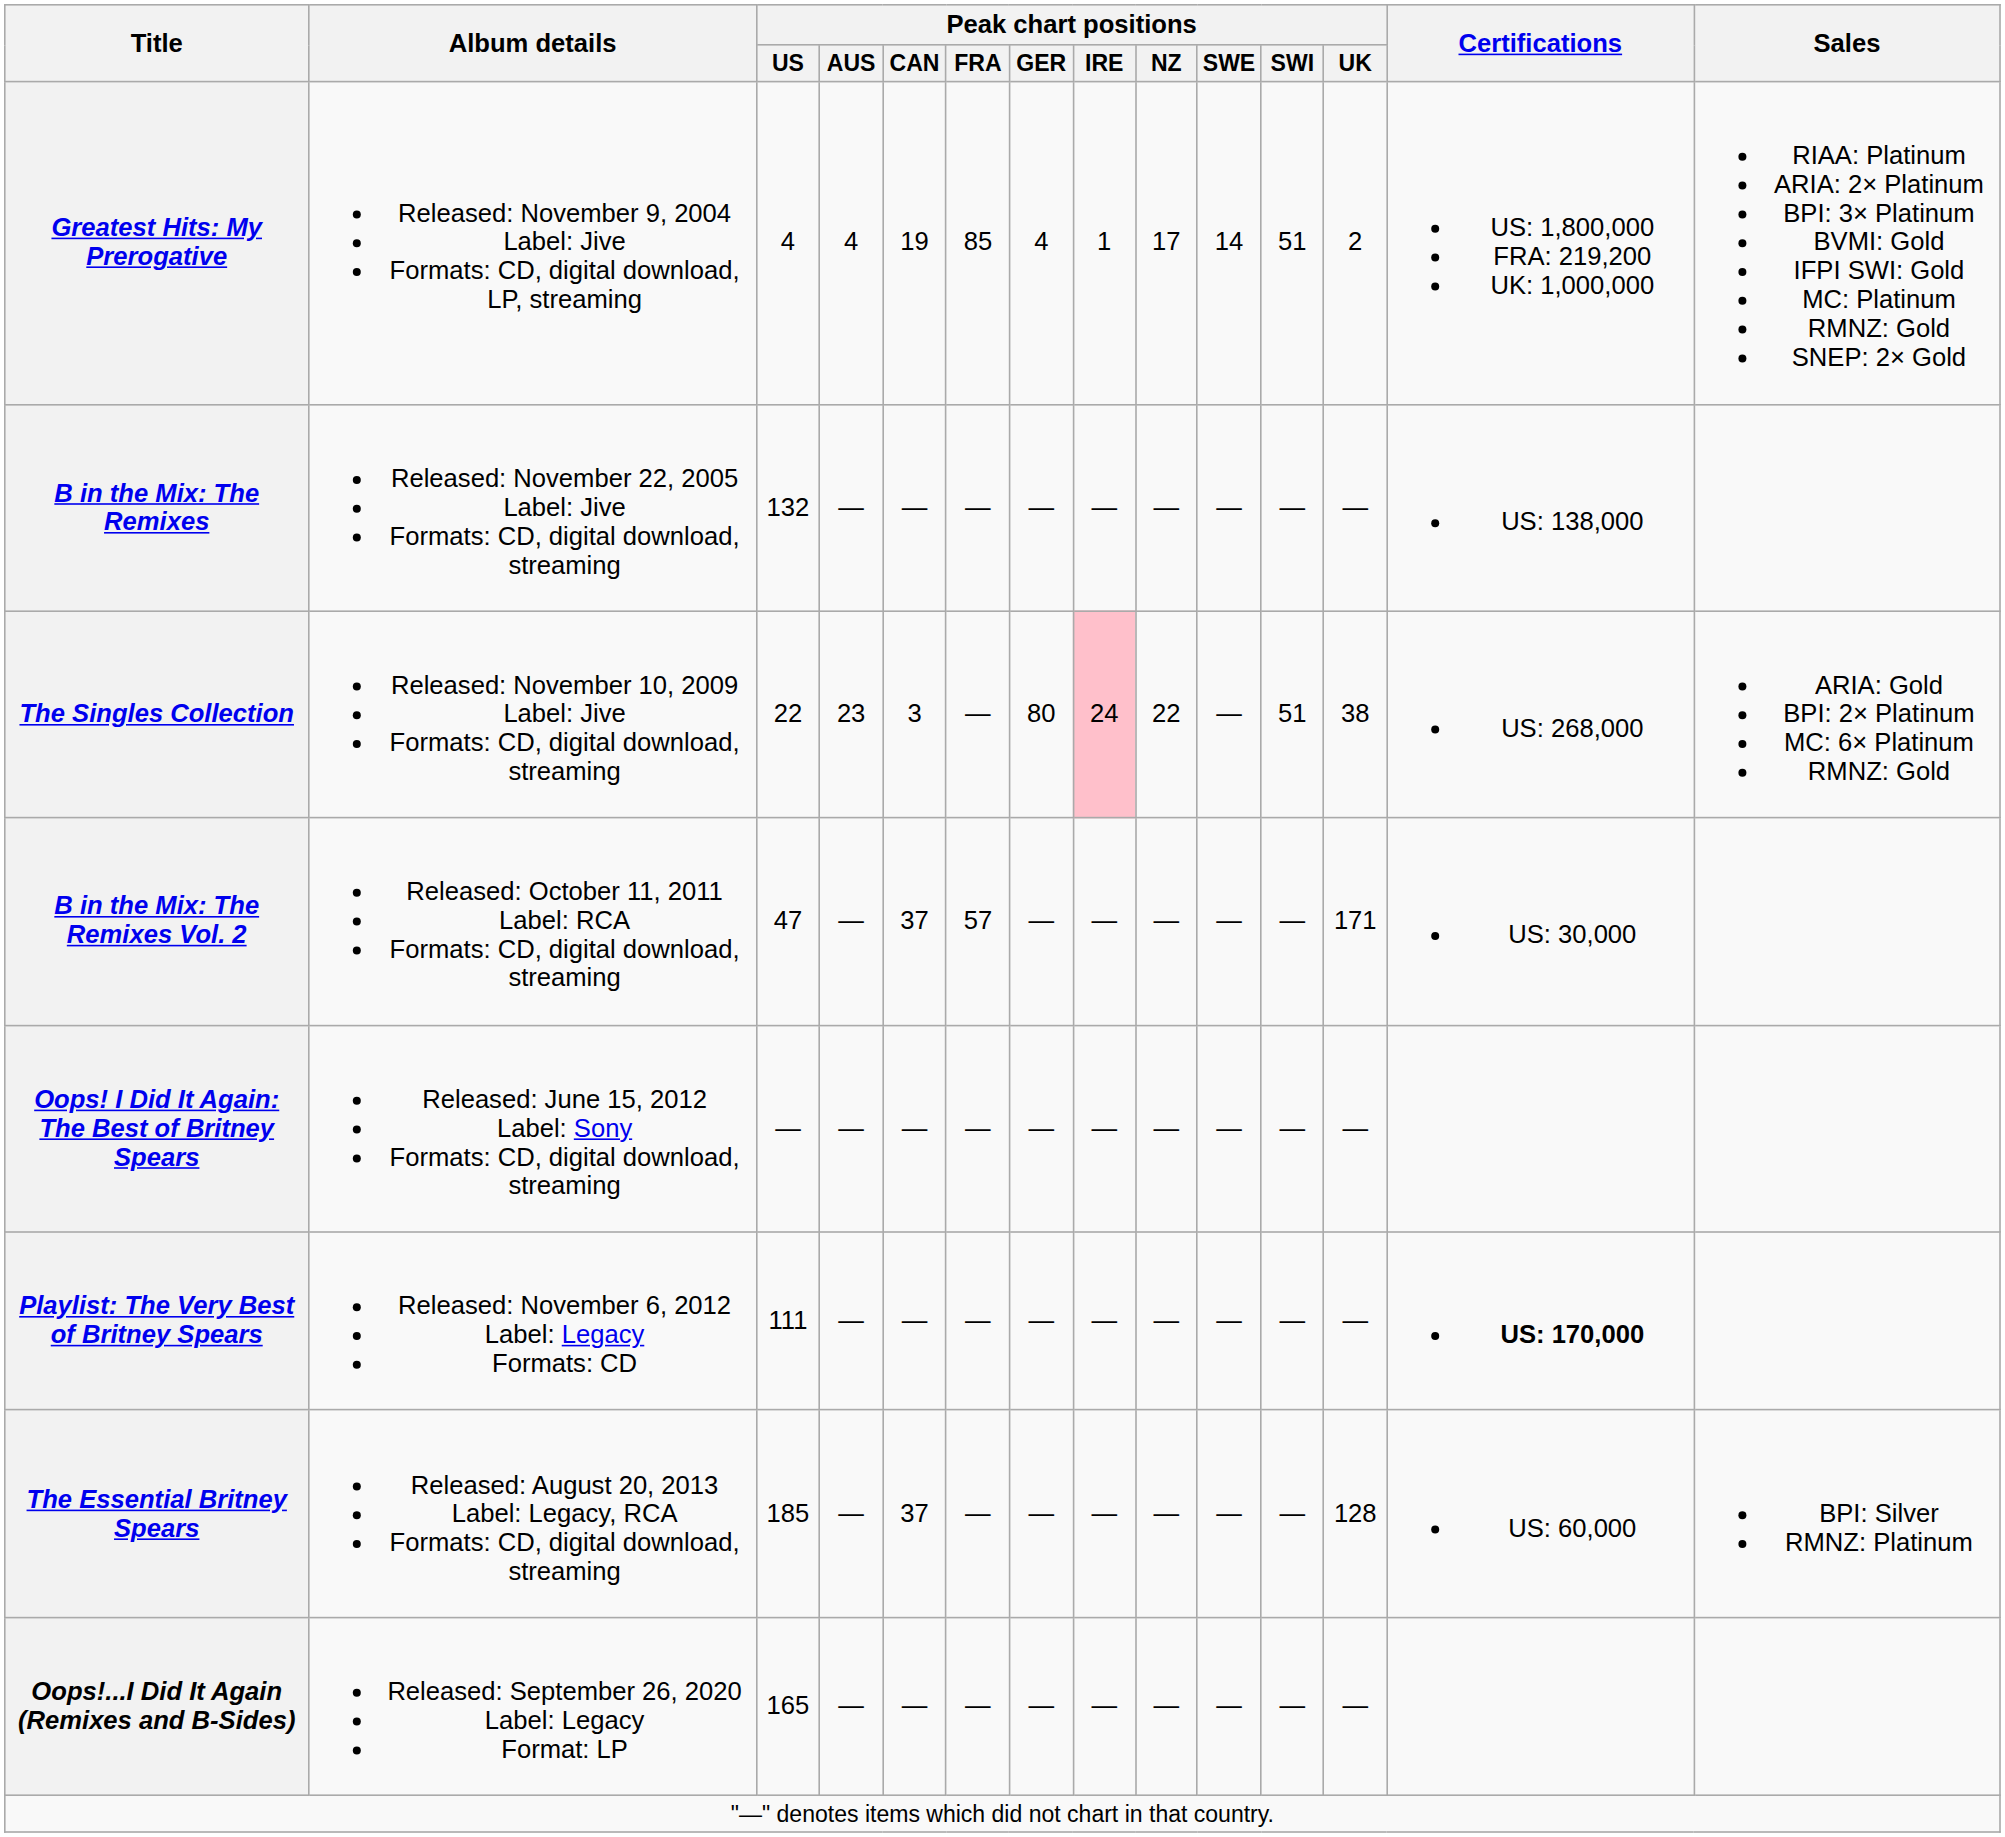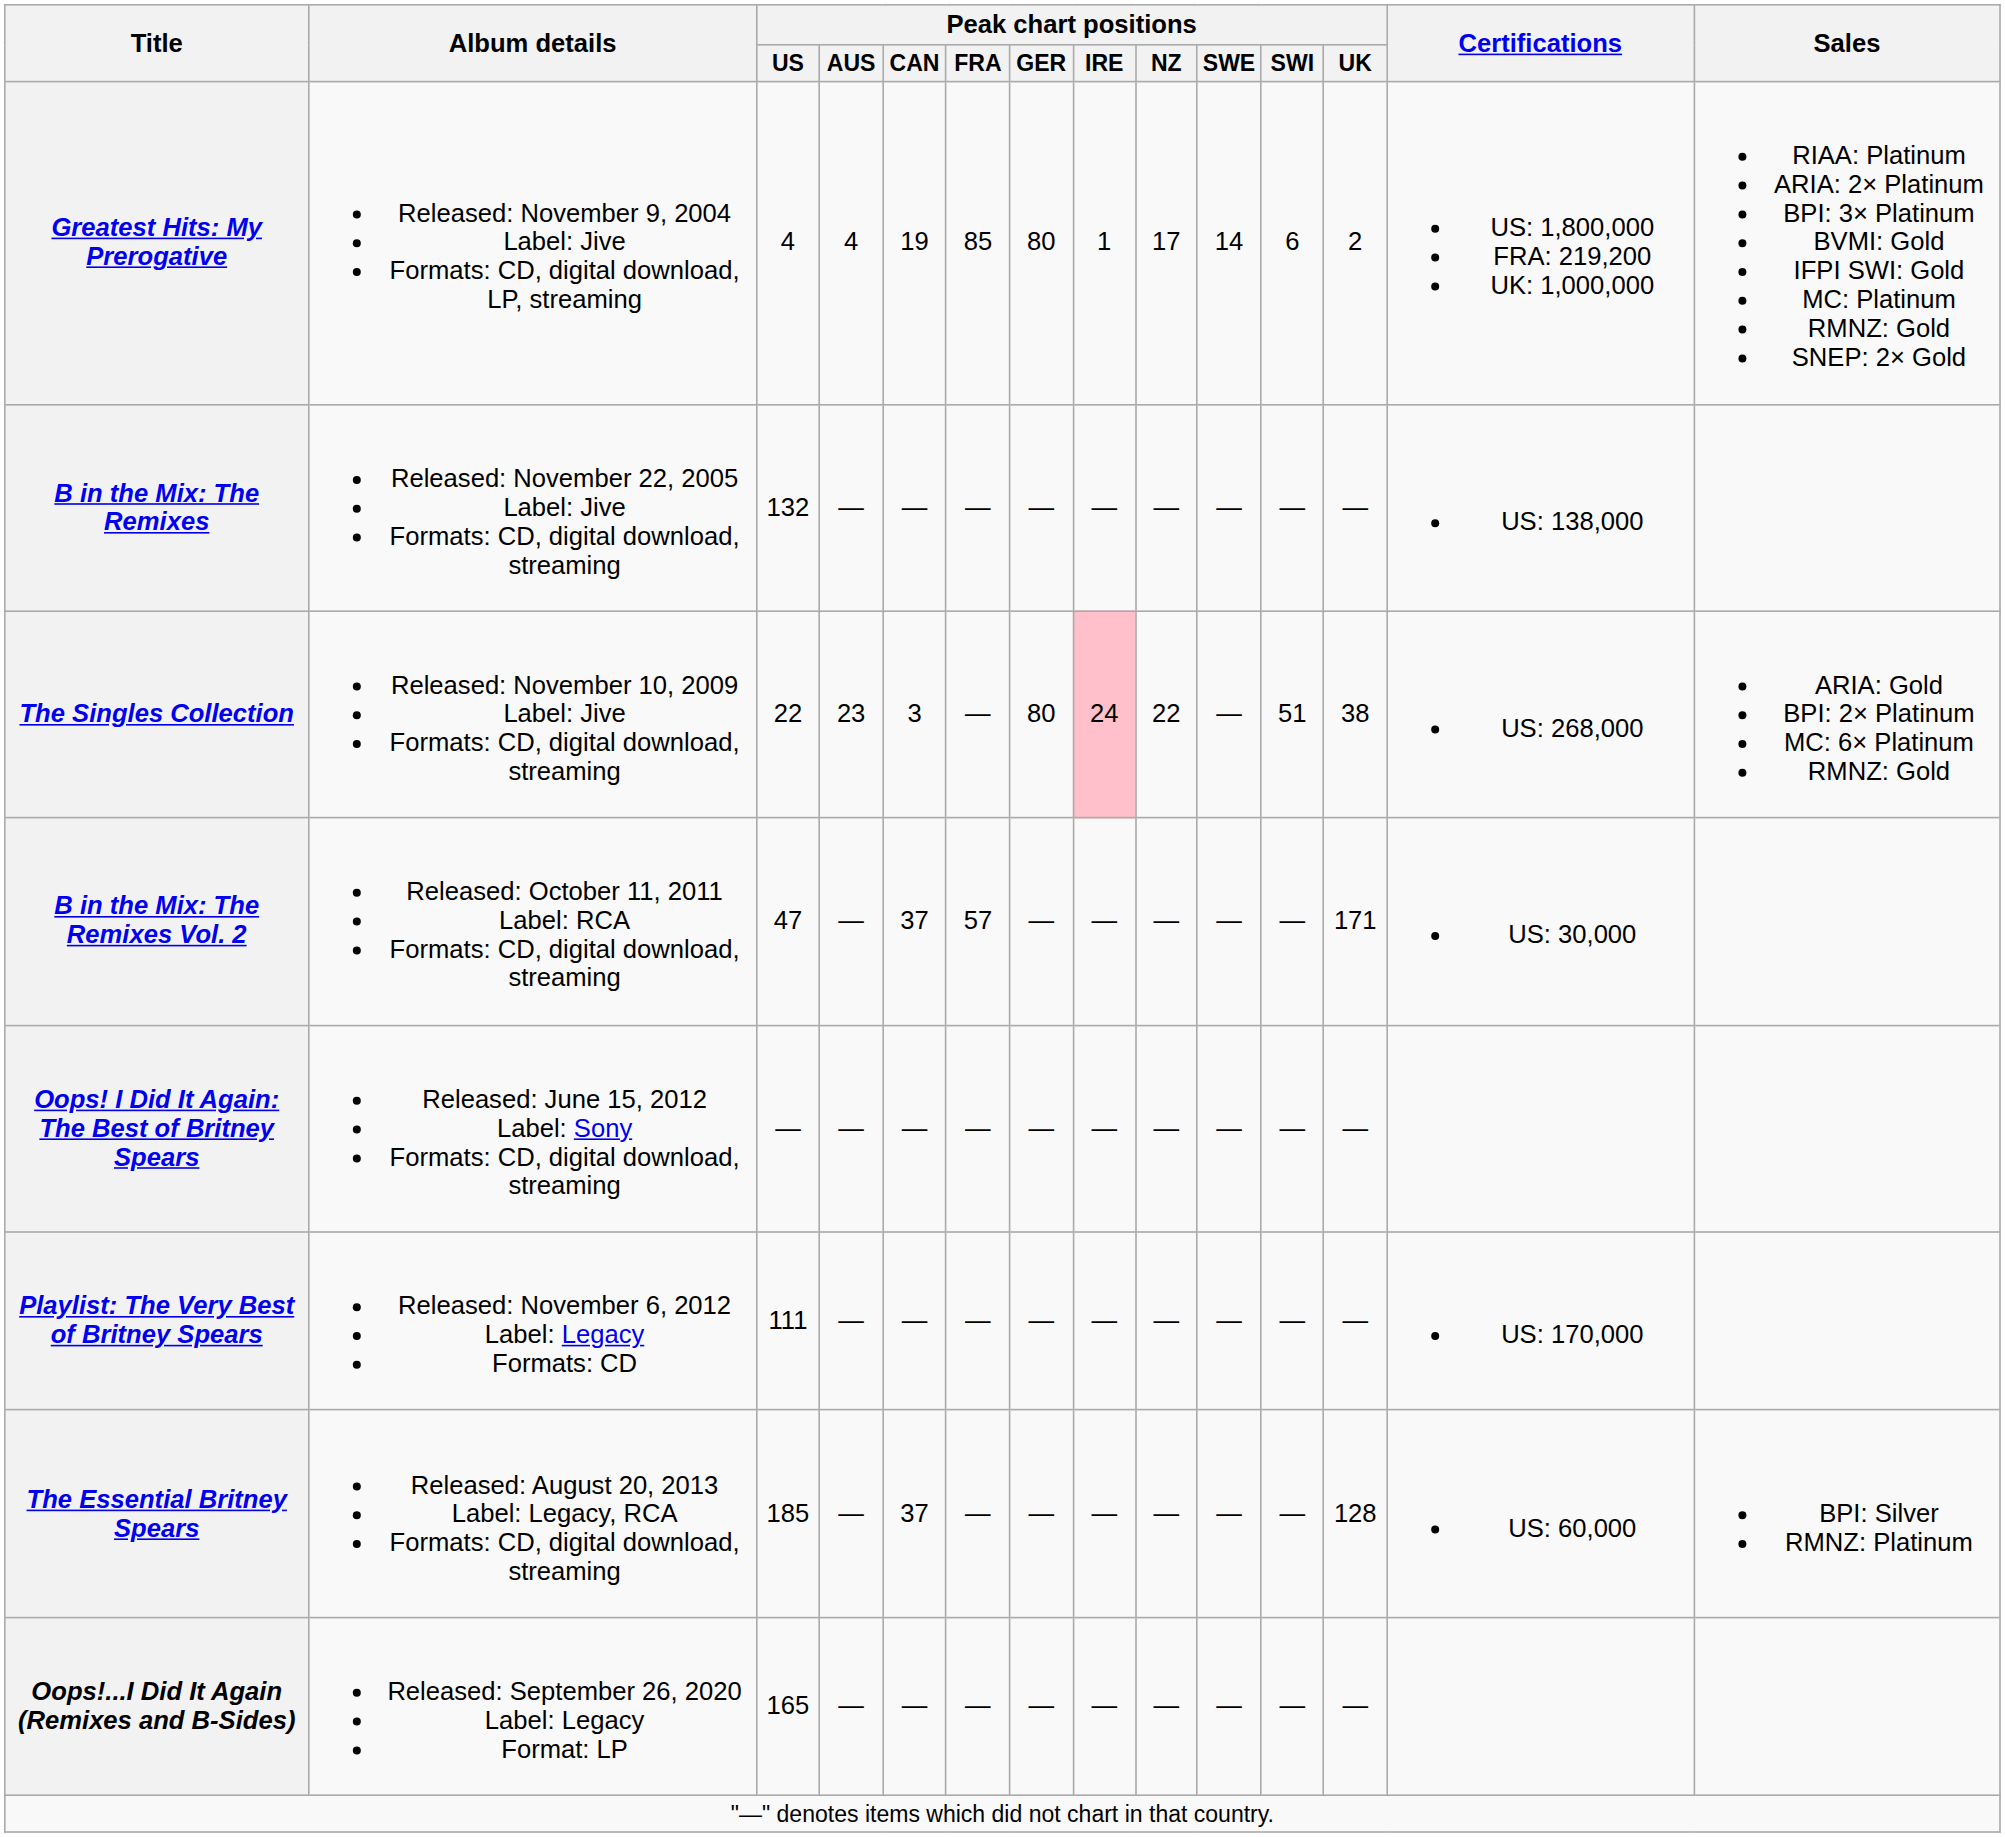 <table class="wikitable plainrowheaders" style="text-align:center;">
 <tr>
 <th scope="col" rowspan="2" style="width:12em;">Title</th>
 <th scope="col" rowspan="2" style="width:18em;">Album details</th>
 <th scope="col" colspan="10">Peak chart positions</th>
 <th scope="col" rowspan="2" style="width:12em;"><a href='#'>Certifications</a></th>
 <th scope="col" rowspan="2" style="width:12em;">Sales</th>
 </tr>
 <tr>
 <th scope="col" style="width:2.3em; font-size:90%;">US<br></th>
 <th scope="col" style="width:2.3em; font-size:90%;">AUS<br></th>
 <th scope="col" style="width:2.3em; font-size:90%;">CAN<br></th>
 <th scope="col" style="width:2.3em; font-size:90%;">FRA<br></th>
 <th scope="col" style="width:2.3em; font-size:90%;">GER<br></th>
 <th scope="col" style="width:2.3em; font-size:90%;">IRE<br></th>
 <th scope="col" style="width:2.3em; font-size:90%;">NZ<br></th>
 <th scope="col" style="width:2.3em; font-size:90%;">SWE<br></th>
 <th scope="col" style="width:2.3em; font-size:90%;">SWI<br></th>
 <th scope="col" style="width:2.3em; font-size:90%;">UK<br></th>
 </tr>
 <tr>
 <th scope="row"><em><a href='#'>Greatest Hits: My Prerogative</a></em></th>
 <td><br><ul><li>Released: November 9, 2004</li><li>Label: Jive</li><li>Formats: CD, digital download, LP, streaming</li></ul></td>
 <td>4</td>
 <td>4</td>
 <td>19</td>
 <td>85</td>
-<td>4</td>
+<td>80</td>
 <td>1</td>
 <td>17</td>
 <td>14</td>
-<td>51</td>
+<td>6</td>
 <td>2</td>
 <td><br><ul><li>US: 1,800,000</li><li>FRA: 219,200</li><li>UK: 1,000,000</li></ul></td>
 <td><br><ul><li>RIAA: Platinum</li><li>ARIA: 2× Platinum</li><li>BPI: 3× Platinum</li><li>BVMI: Gold</li><li>IFPI SWI: Gold</li><li>MC: Platinum</li><li>RMNZ: Gold</li><li>SNEP: 2× Gold</li></ul></td>
 </tr>
 <tr>
 <th scope="row"><em><a href='#'>B in the Mix: The Remixes</a></em></th>
 <td><br><ul><li>Released: November 22, 2005</li><li>Label: Jive</li><li>Formats: CD, digital download, streaming</li></ul></td>
 <td>132</td>
 <td>—</td>
 <td>—</td>
 <td>—</td>
 <td>—</td>
 <td>—</td>
 <td>—</td>
 <td>—</td>
 <td>—</td>
 <td>—</td>
 <td><br><ul><li>US: 138,000</li></ul></td>
 <td></td>
 </tr>
 <tr>
 <th scope="row"><em><a href='#'>The Singles Collection</a></em></th>
 <td><br><ul><li>Released: November 10, 2009</li><li>Label: Jive</li><li>Formats: CD, digital download, streaming</li></ul></td>
 <td>22</td>
 <td>23</td>
 <td>3</td>
 <td>—</td>
 <td>80</td>
 <td style="background: pink;">24</td>
 <td>22</td>
 <td>—</td>
 <td>51</td>
 <td>38</td>
 <td><br><ul><li>US: 268,000</li></ul></td>
 <td><br><ul><li>ARIA: Gold</li><li>BPI: 2× Platinum</li><li>MC: 6× Platinum</li><li>RMNZ: Gold</li></ul></td>
 </tr>
 <tr>
 <th scope="row"><em><a href='#'>B in the Mix: The Remixes Vol. 2</a></em></th>
 <td><br><ul><li>Released: October 11, 2011</li><li>Label: RCA</li><li>Formats: CD, digital download, streaming</li></ul></td>
 <td>47</td>
 <td>—</td>
 <td>37</td>
 <td>57</td>
 <td>—</td>
 <td>—</td>
 <td>—</td>
 <td>—</td>
 <td>—</td>
 <td>171</td>
 <td><br><ul><li>US: 30,000</li></ul></td>
 <td></td>
 </tr>
 <tr>
 <th scope="row"><em><a href='#'>Oops! I Did It Again: The Best of Britney Spears</a></em></th>
 <td><br><ul><li>Released: June 15, 2012</li><li>Label: <a href='#'>Sony</a></li><li>Formats: CD, digital download, streaming</li></ul></td>
 <td>—</td>
 <td>—</td>
 <td>—</td>
 <td>—</td>
 <td>—</td>
 <td>—</td>
 <td>—</td>
 <td>—</td>
 <td>—</td>
 <td>—</td>
 <td></td>
 <td></td>
 </tr>
 <tr>
 <th scope="row"><em><a href='#'>Playlist: The Very Best of Britney Spears</a></em></th>
 <td><br><ul><li>Released: November 6, 2012</li><li>Label: <a href='#'>Legacy</a></li><li>Formats: CD</li></ul></td>
 <td>111</td>
 <td>—</td>
 <td>—</td>
 <td>—</td>
 <td>—</td>
 <td>—</td>
 <td>—</td>
 <td>—</td>
 <td>—</td>
 <td>—</td>
-<td><strong><br><ul><li>US: 170,000</li></ul></strong></td>
+<td><br><ul><li>US: 170,000</li></ul></td>
 <td></td>
 </tr>
 <tr>
 <th scope="row"><em><a href='#'>The Essential Britney Spears</a></em></th>
 <td><br><ul><li>Released: August 20, 2013</li><li>Label: Legacy, RCA</li><li>Formats: CD, digital download, streaming</li></ul></td>
 <td>185</td>
 <td>—</td>
 <td>37</td>
 <td>—</td>
 <td>—</td>
 <td>—</td>
 <td>—</td>
 <td>—</td>
 <td>—</td>
 <td>128</td>
 <td><br><ul><li>US: 60,000</li></ul></td>
 <td><br><ul><li>BPI: Silver</li><li>RMNZ: Platinum</li></ul></td>
 </tr>
 <tr>
 <th scope="row"><em>Oops!...I Did It Again (Remixes and B-Sides)</em></th>
 <td><br><ul><li>Released: September 26, 2020</li><li>Label: Legacy</li><li>Format: LP</li></ul></td>
 <td>165</td>
 <td>—</td>
 <td>—</td>
 <td>—</td>
 <td>—</td>
 <td>—</td>
 <td>—</td>
 <td>—</td>
 <td>—</td>
 <td>—</td>
 <td></td>
 <td></td>
 </tr>
 <tr>
 <td colspan="14" style="font-size:90%">"—" denotes items which did not chart in that country.</td>
 </tr>
 </table>
